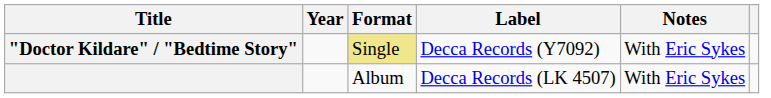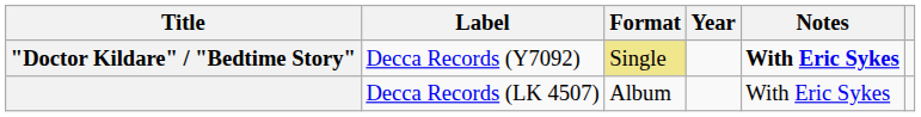 <table class="wikitable plainrowheaders sortable" style="margin-right: 0;">
 <tr>
 <th scope="col">Title</th>
+<th scope="col">Label</th>
+<th scope="col">Format</th>
 <th scope="col">Year</th>
-<th scope="col">Format</th>
-<th scope="col">Label</th>
 <th scope="col" class="unsortable">Notes</th>
 <th scope="col" class="unsortable"></th>
 </tr>
 <tr>
 <th scope="row">"Doctor Kildare" / "Bedtime Story"</th>
+<td><a href='#'>Decca Records</a> (Y7092)</td>
+<td style="background: khaki;">Single</td>
 <td></td>
-<td style="background: khaki;">Single</td>
-<td><a href='#'>Decca Records</a> (Y7092)</td>
-<td>With <a href='#'>Eric Sykes</a></td>
+<td><strong>With <a href='#'>Eric Sykes</a></strong></td>
 <td style="text-align: center;"></td>
 </tr>
 <tr>
 <th scope="row"><em></em></th>
+<td><a href='#'>Decca Records</a> (LK 4507)</td>
+<td>Album</td>
 <td></td>
-<td>Album</td>
-<td><a href='#'>Decca Records</a> (LK 4507)</td>
 <td>With <a href='#'>Eric Sykes</a></td>
 <td style="text-align: center;"></td>
 </tr>
 </table>
